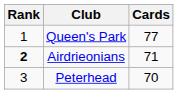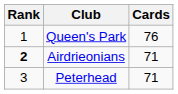 <table class="wikitable" style="text-align:center">
 <tr>
 <th>Rank</th>
 <th>Club</th>
 <th>Cards</th>
 </tr>
 <tr>
 <td>1</td>
 <td><a href='#'>Queen's Park</a></td>
-<td>77</td>
+<td>76</td>
 </tr>
 <tr>
 <td><strong>2</strong></td>
 <td><a href='#'>Airdrieonians</a></td>
 <td>71</td>
 </tr>
 <tr>
 <td>3</td>
 <td><a href='#'>Peterhead</a></td>
-<td>70<br></td>
+<td>71<br></td>
 </tr>
 </table>
